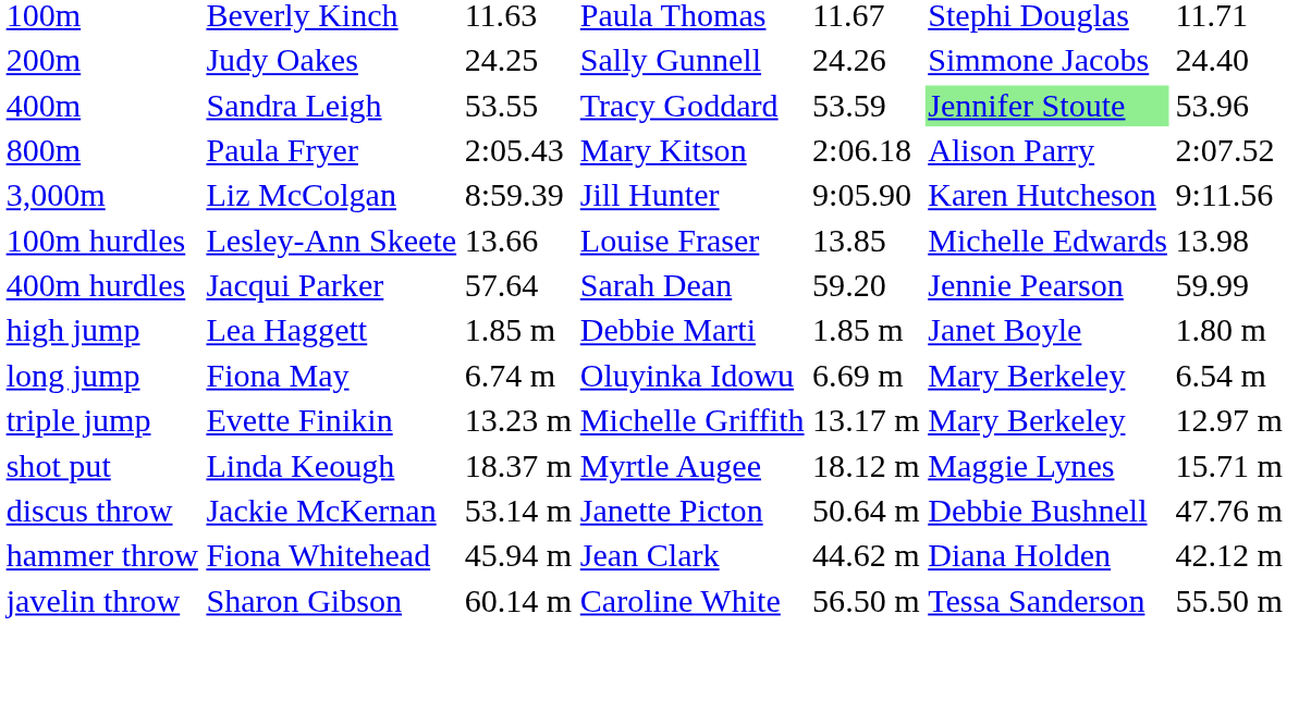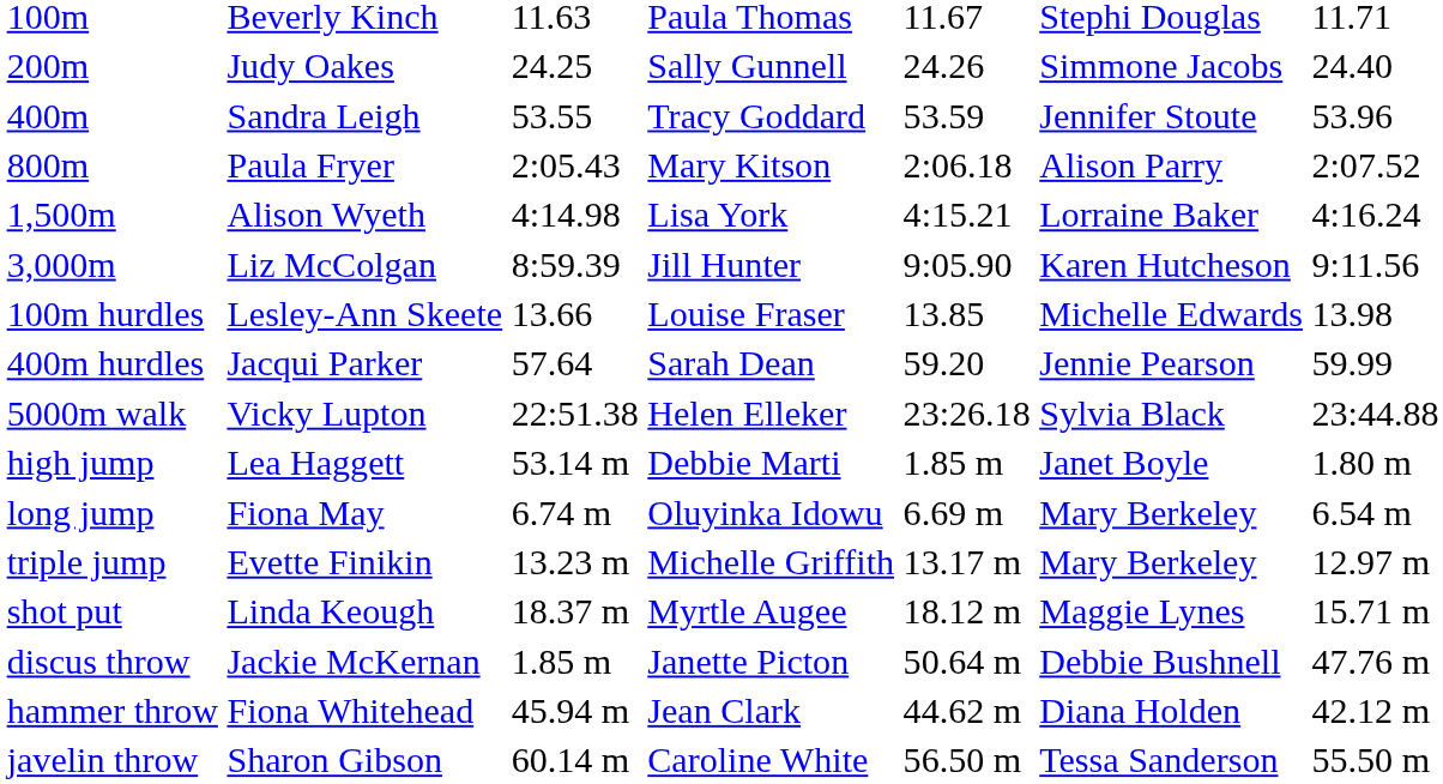 <table>
 <tr>
 <td><a href='#'>100m</a></td>
 <td><a href='#'>Beverly Kinch</a></td>
 <td>11.63</td>
 <td><a href='#'>Paula Thomas</a></td>
 <td>11.67</td>
 <td><a href='#'>Stephi Douglas</a></td>
 <td>11.71</td>
 </tr>
 <tr>
 <td><a href='#'>200m</a></td>
 <td><a href='#'>Judy Oakes</a></td>
 <td>24.25</td>
 <td><a href='#'>Sally Gunnell</a></td>
 <td>24.26</td>
 <td><a href='#'>Simmone Jacobs</a></td>
 <td>24.40</td>
 </tr>
 <tr>
 <td><a href='#'>400m</a></td>
 <td><a href='#'>Sandra Leigh</a></td>
 <td>53.55</td>
 <td><a href='#'>Tracy Goddard</a></td>
 <td>53.59</td>
-<td style="background: lightgreen;"><a href='#'>Jennifer Stoute</a></td>
+<td><a href='#'>Jennifer Stoute</a></td>
 <td>53.96</td>
 </tr>
 <tr>
 <td><a href='#'>800m</a></td>
 <td><a href='#'>Paula Fryer</a></td>
 <td>2:05.43</td>
 <td><a href='#'>Mary Kitson</a></td>
 <td>2:06.18</td>
 <td><a href='#'>Alison Parry</a></td>
 <td>2:07.52</td>
+</tr>
+<tr>
+<td><a href='#'>1,500m</a></td>
+<td><a href='#'>Alison Wyeth</a></td>
+<td>4:14.98</td>
+<td><a href='#'>Lisa York</a></td>
+<td>4:15.21</td>
+<td><a href='#'>Lorraine Baker</a></td>
+<td>4:16.24</td>
 </tr>
 <tr>
 <td><a href='#'>3,000m</a></td>
 <td> <a href='#'>Liz McColgan</a></td>
 <td>8:59.39</td>
 <td><a href='#'>Jill Hunter</a></td>
 <td>9:05.90</td>
 <td><a href='#'>Karen Hutcheson</a></td>
 <td>9:11.56</td>
 </tr>
 <tr>
 <td><a href='#'>100m hurdles</a></td>
 <td><a href='#'>Lesley-Ann Skeete</a></td>
 <td>13.66</td>
 <td><a href='#'>Louise Fraser</a></td>
 <td>13.85</td>
 <td><a href='#'>Michelle Edwards</a></td>
 <td>13.98</td>
 </tr>
 <tr>
 <td><a href='#'>400m hurdles</a></td>
 <td><a href='#'>Jacqui Parker</a></td>
 <td>57.64</td>
 <td><a href='#'>Sarah Dean</a></td>
 <td>59.20</td>
 <td><a href='#'>Jennie Pearson</a></td>
 <td>59.99</td>
 </tr>
 <tr>
+<td><a href='#'>5000m walk</a></td>
+<td><a href='#'>Vicky Lupton</a></td>
+<td>22:51.38</td>
+<td><a href='#'>Helen Elleker</a></td>
+<td>23:26.18</td>
+<td><a href='#'>Sylvia Black</a></td>
+<td>23:44.88</td>
+</tr>
+<tr>
 <td><a href='#'>high jump</a></td>
 <td><a href='#'>Lea Haggett</a></td>
-<td>1.85 m</td>
+<td>53.14 m</td>
 <td><a href='#'>Debbie Marti</a></td>
 <td>1.85 m</td>
 <td> <a href='#'>Janet Boyle</a></td>
 <td>1.80 m</td>
 </tr>
 <tr>
 <td><a href='#'>long jump</a></td>
 <td><a href='#'>Fiona May</a></td>
 <td>6.74 m </td>
 <td><a href='#'>Oluyinka Idowu</a></td>
 <td>6.69 m </td>
 <td><a href='#'>Mary Berkeley</a></td>
 <td>6.54 m </td>
 </tr>
 <tr>
 <td><a href='#'>triple jump</a></td>
 <td><a href='#'>Evette Finikin</a></td>
 <td>13.23 m </td>
 <td><a href='#'>Michelle Griffith</a></td>
 <td>13.17 m </td>
 <td><a href='#'>Mary Berkeley</a></td>
 <td>12.97 m </td>
 </tr>
 <tr>
 <td><a href='#'>shot put</a></td>
 <td><a href='#'>Linda Keough</a></td>
 <td>18.37 m</td>
 <td><a href='#'>Myrtle Augee</a></td>
 <td>18.12 m</td>
 <td><a href='#'>Maggie Lynes</a></td>
 <td>15.71 m</td>
 </tr>
 <tr>
 <td><a href='#'>discus throw</a></td>
 <td> <a href='#'>Jackie McKernan</a></td>
-<td>53.14 m</td>
+<td>1.85 m</td>
 <td><a href='#'>Janette Picton</a></td>
 <td>50.64 m</td>
 <td><a href='#'>Debbie Bushnell</a></td>
 <td>47.76 m</td>
 </tr>
 <tr>
 <td><a href='#'>hammer throw</a></td>
 <td><a href='#'>Fiona Whitehead</a></td>
 <td>45.94 m</td>
 <td><a href='#'>Jean Clark</a></td>
 <td>44.62 m</td>
 <td><a href='#'>Diana Holden</a></td>
 <td>42.12 m</td>
 </tr>
 <tr>
 <td><a href='#'>javelin throw</a></td>
 <td><a href='#'>Sharon Gibson</a></td>
 <td>60.14 m</td>
 <td><a href='#'>Caroline White</a></td>
 <td>56.50 m</td>
 <td><a href='#'>Tessa Sanderson</a></td>
 <td>55.50 m</td>
 </tr>
 </table>
